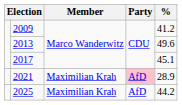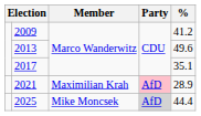 <table class=wikitable>
 <tr>
 <th colspan=2>Election</th>
 <th>Member</th>
 <th>Party</th>
 <th>%</th>
 </tr>
 <tr>
 <td rowspan=3 bgcolor=></td>
 <td><a href='#'>2009</a></td>
 <td rowspan=3><a href='#'>Marco Wanderwitz</a></td>
 <td rowspan=3><a href='#'>CDU</a></td>
 <td align=right>41.2</td>
 </tr>
 <tr>
 <td><a href='#'>2013</a></td>
 <td align=right>49.6</td>
 </tr>
 <tr>
 <td><a href='#'>2017</a></td>
-<td align=right>45.1</td>
+<td align=right>35.1</td>
 </tr>
 <tr>
 <td bgcolor=></td>
 <td><a href='#'>2021</a></td>
 <td><a href='#'>Maximilian Krah</a></td>
 <td style="background: pink;"><a href='#'>AfD</a></td>
 <td align=right>28.9</td>
 </tr>
 <tr>
 <td bgcolor=></td>
 <td><a href='#'>2025</a></td>
-<td><a href='#'>Maximilian Krah</a></td>
-<td><a href='#'>AfD</a></td>
-<td align=right>44.2</td>
+<td><a href='#'>Mike Moncsek</a></td>
+<td style="background: lightgrey;"><a href='#'>AfD</a></td>
+<td align=right>44.4</td>
 </tr>
 </table>
